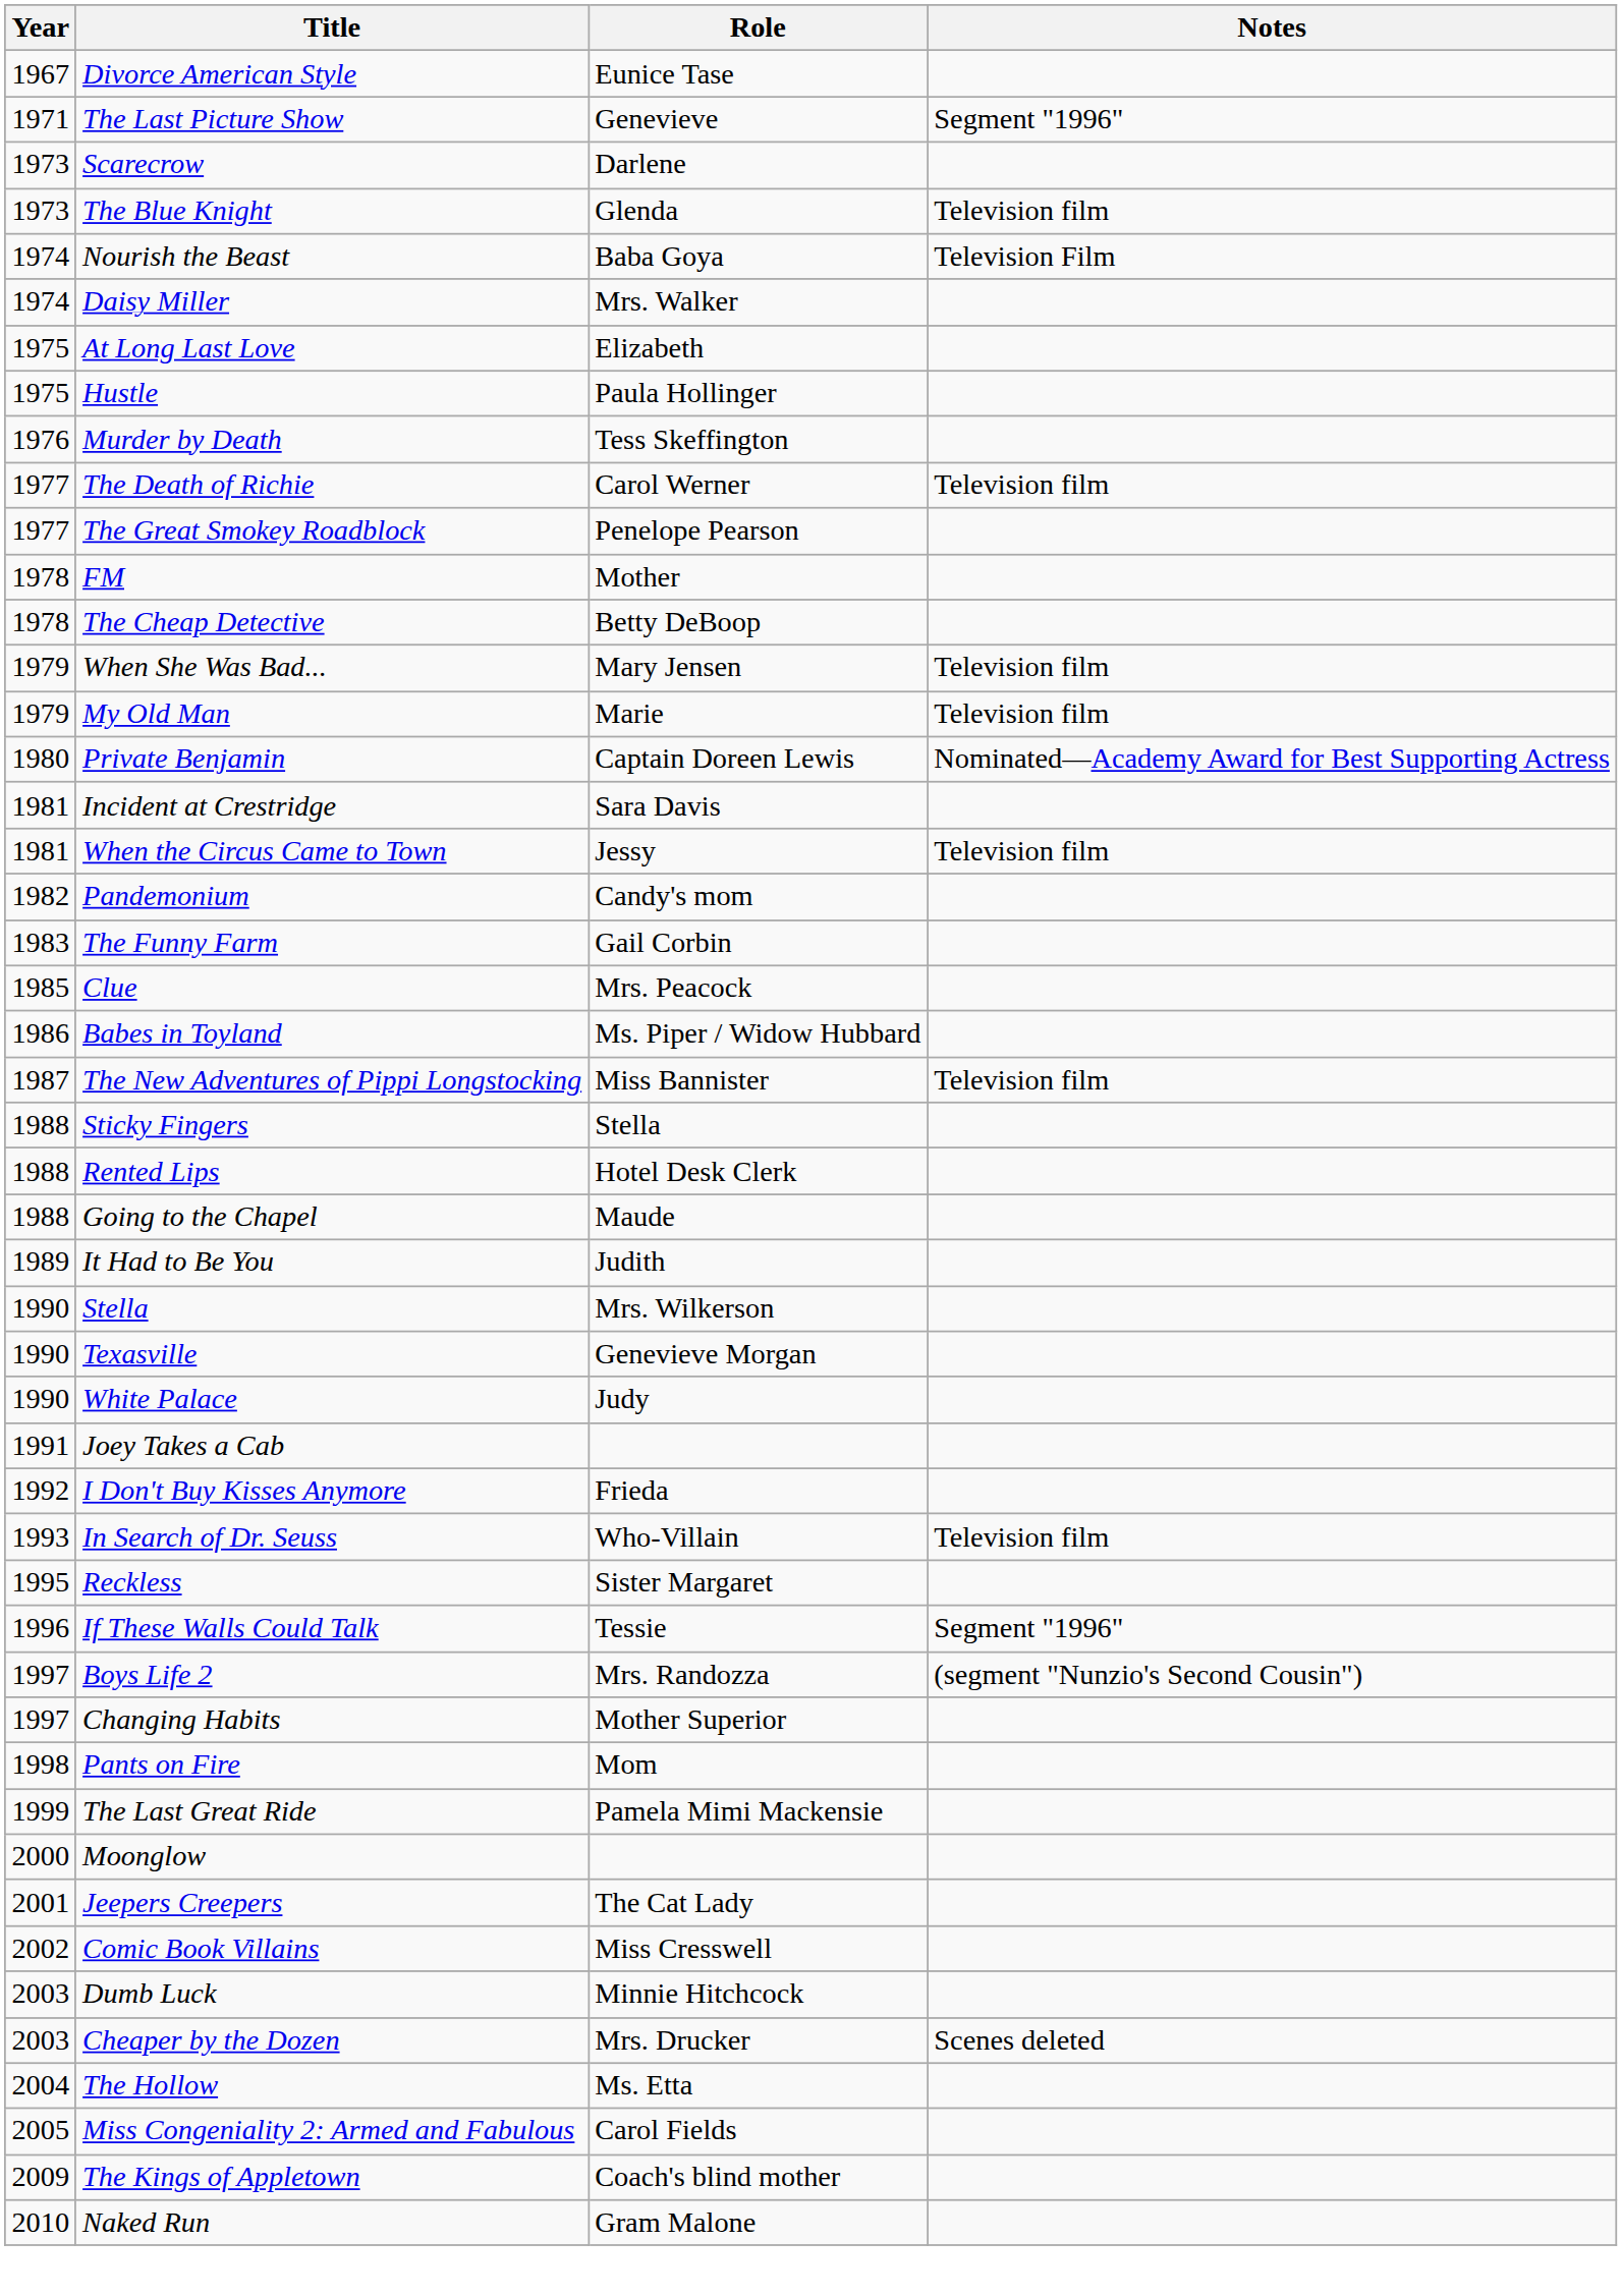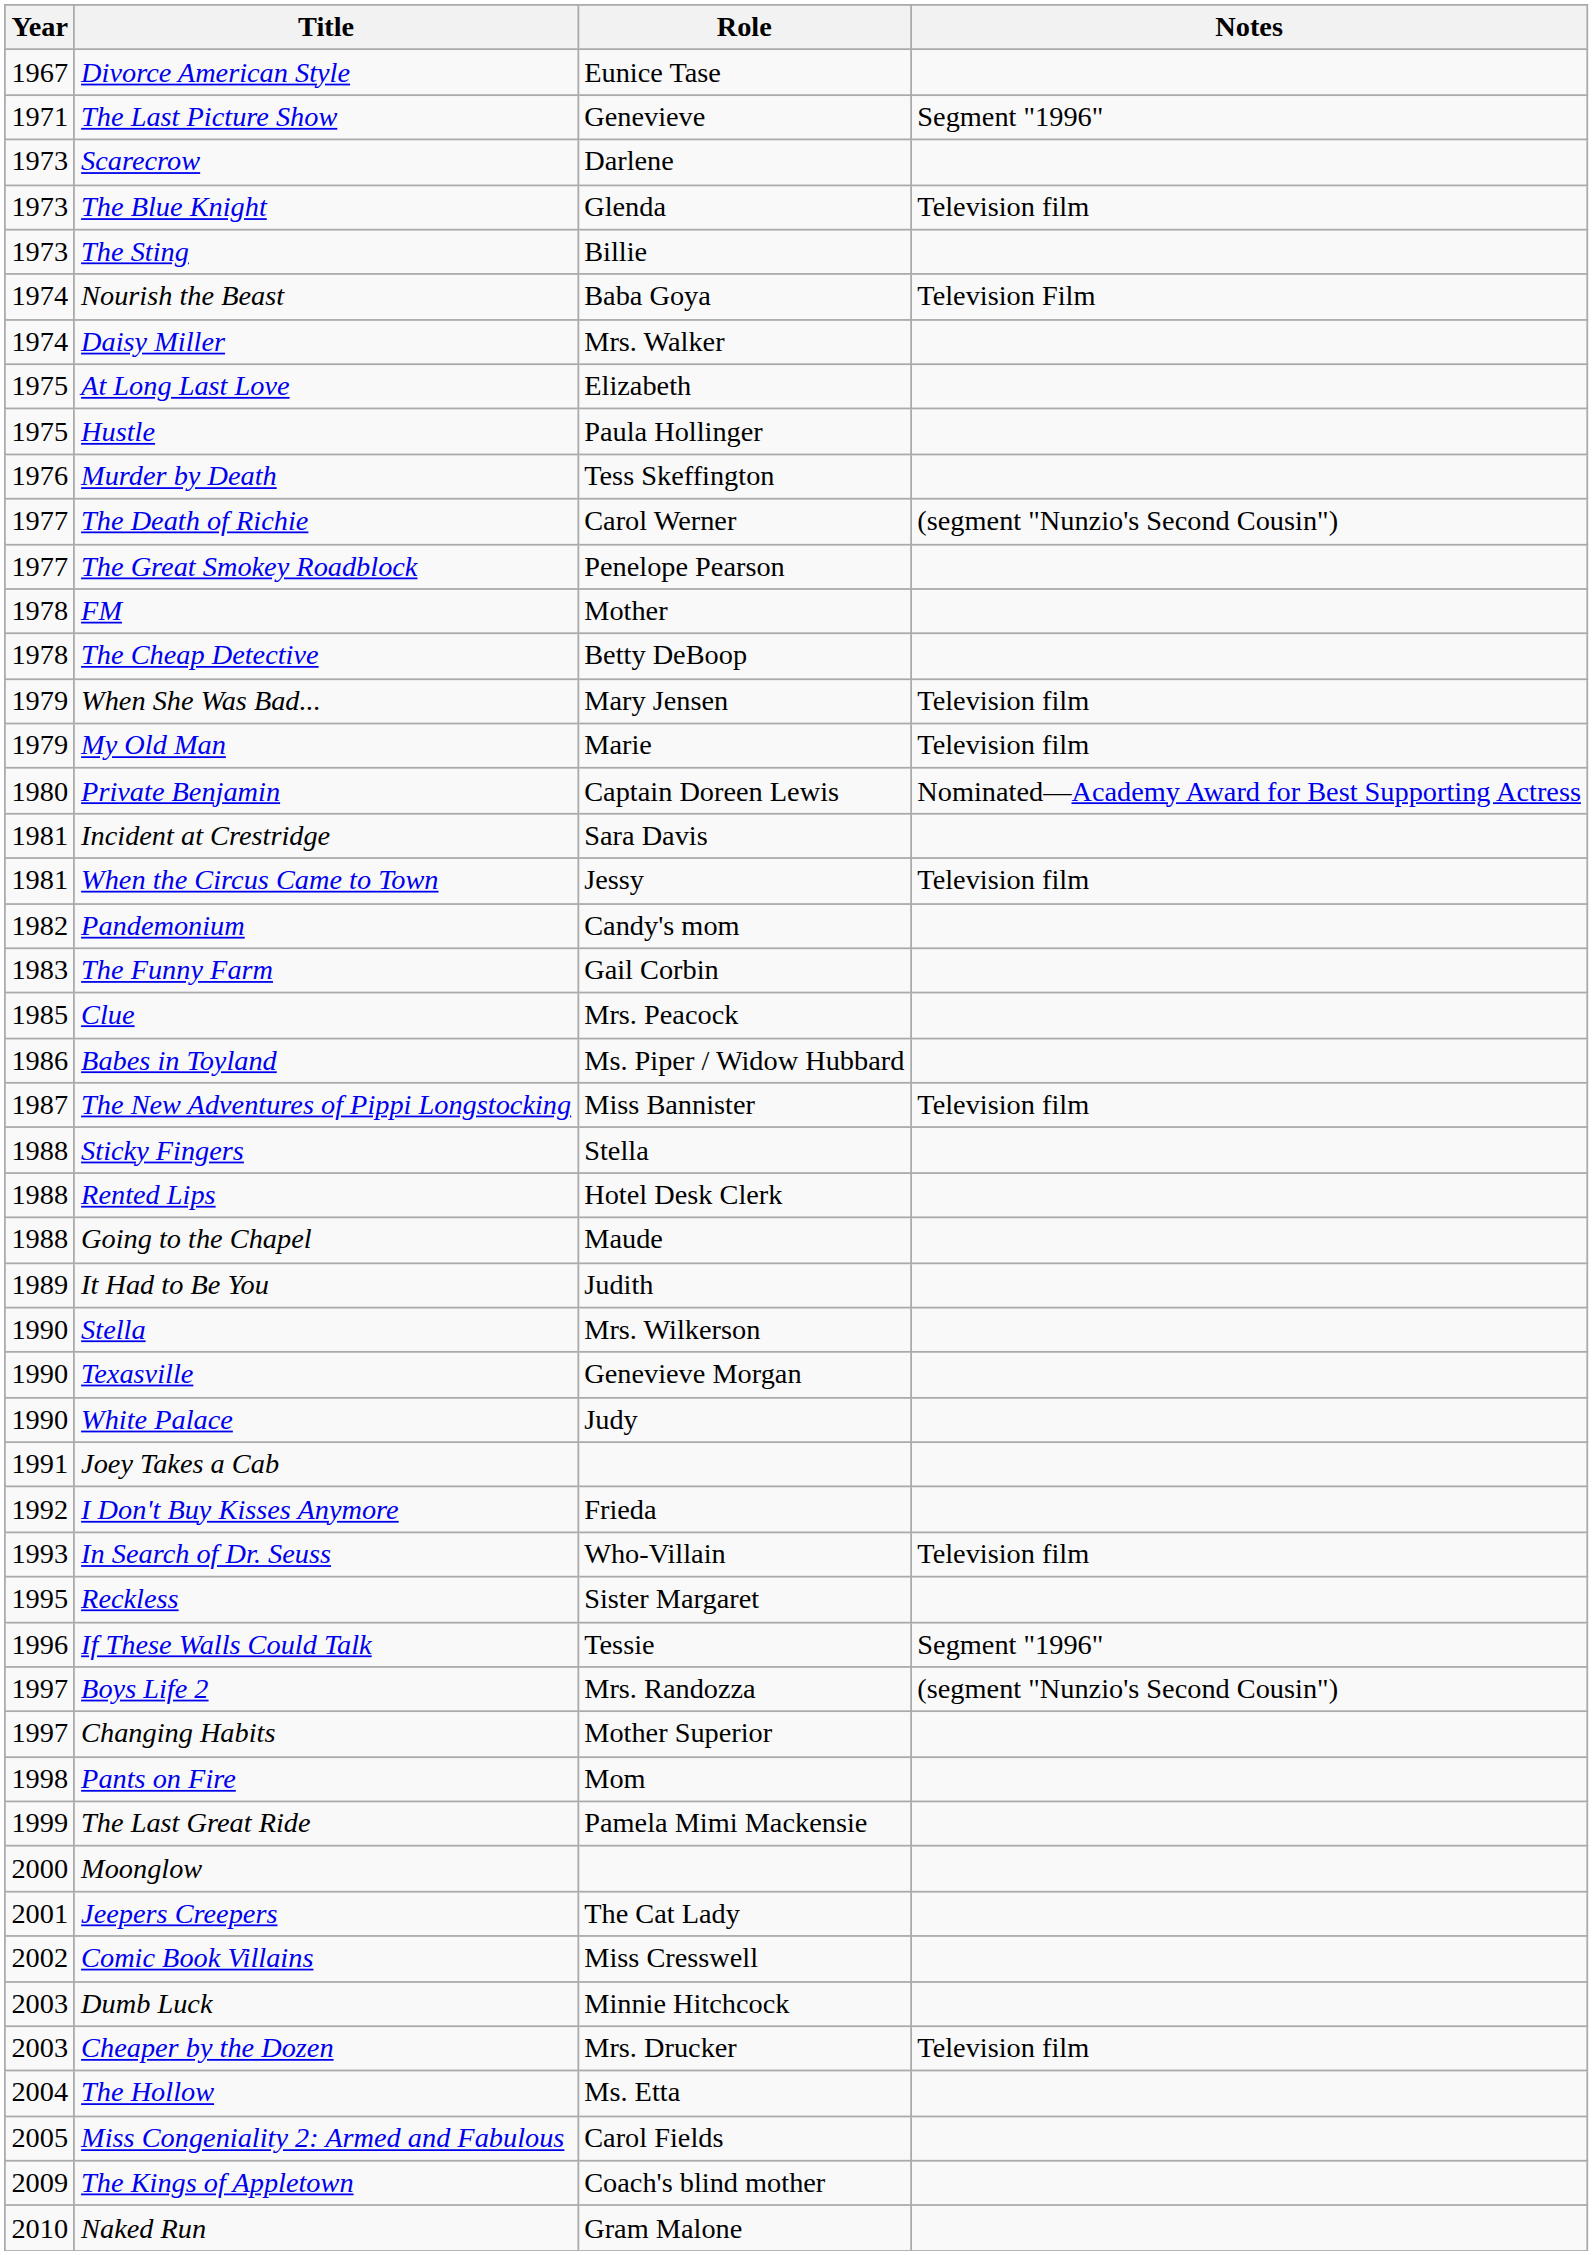 <table class="wikitable sortable">
 <tr>
 <th>Year</th>
 <th>Title</th>
 <th>Role</th>
 <th class="unsortable">Notes</th>
 </tr>
 <tr>
 <td>1967</td>
 <td><em><a href='#'>Divorce American Style</a></em></td>
 <td>Eunice Tase</td>
 <td></td>
 </tr>
 <tr>
 <td>1971</td>
 <td><em><a href='#'>The Last Picture Show</a></em></td>
 <td>Genevieve</td>
 <td>Segment "1996"</td>
 </tr>
 <tr>
 <td>1973</td>
 <td><em><a href='#'>Scarecrow</a></em></td>
 <td>Darlene</td>
 <td></td>
 </tr>
 <tr>
 <td>1973</td>
 <td><em><a href='#'>The Blue Knight</a></em></td>
 <td>Glenda</td>
 <td>Television film</td>
+</tr>
+<tr>
+<td>1973</td>
+<td><em><a href='#'>The Sting</a></em></td>
+<td>Billie</td>
+<td></td>
 </tr>
 <tr>
 <td>1974</td>
 <td><em>Nourish the Beast</em></td>
 <td>Baba Goya</td>
 <td>Television Film</td>
 </tr>
 <tr>
 <td>1974</td>
 <td><em><a href='#'>Daisy Miller</a></em></td>
 <td>Mrs. Walker</td>
 <td></td>
 </tr>
 <tr>
 <td>1975</td>
 <td><em><a href='#'>At Long Last Love</a></em></td>
 <td>Elizabeth</td>
 <td></td>
 </tr>
 <tr>
 <td>1975</td>
 <td><em><a href='#'>Hustle</a></em></td>
 <td>Paula Hollinger</td>
 <td></td>
 </tr>
 <tr>
 <td>1976</td>
 <td><em><a href='#'>Murder by Death</a></em></td>
 <td>Tess Skeffington</td>
 <td></td>
 </tr>
 <tr>
 <td>1977</td>
 <td><em><a href='#'>The Death of Richie</a></em></td>
 <td>Carol Werner</td>
-<td>Television film</td>
+<td>(segment "Nunzio's Second Cousin")</td>
 </tr>
 <tr>
 <td>1977</td>
 <td><em><a href='#'>The Great Smokey Roadblock</a></em></td>
 <td>Penelope Pearson</td>
 <td></td>
 </tr>
 <tr>
 <td>1978</td>
 <td><em><a href='#'>FM</a></em></td>
 <td>Mother</td>
 <td></td>
 </tr>
 <tr>
 <td>1978</td>
 <td><em><a href='#'>The Cheap Detective</a></em></td>
 <td>Betty DeBoop</td>
 <td></td>
 </tr>
 <tr>
 <td>1979</td>
 <td><em>When She Was Bad...</em></td>
 <td>Mary Jensen</td>
 <td>Television film</td>
 </tr>
 <tr>
 <td>1979</td>
 <td><em><a href='#'>My Old Man</a></em></td>
 <td>Marie</td>
 <td>Television film</td>
 </tr>
 <tr>
 <td>1980</td>
 <td><em><a href='#'>Private Benjamin</a></em></td>
 <td>Captain Doreen Lewis</td>
 <td>Nominated—<a href='#'>Academy Award for Best Supporting Actress</a></td>
 </tr>
 <tr>
 <td>1981</td>
 <td><em>Incident at Crestridge</em></td>
 <td>Sara Davis</td>
 </tr>
 <tr>
 <td>1981</td>
 <td><em><a href='#'>When the Circus Came to Town</a></em></td>
 <td>Jessy</td>
 <td>Television film</td>
 </tr>
 <tr>
 <td>1982</td>
 <td><em><a href='#'>Pandemonium</a></em></td>
 <td>Candy's mom</td>
 <td></td>
 </tr>
 <tr>
 <td>1983</td>
 <td><em><a href='#'>The Funny Farm</a></em></td>
 <td>Gail Corbin</td>
 <td></td>
 </tr>
 <tr>
 <td>1985</td>
 <td><em><a href='#'>Clue</a></em></td>
 <td>Mrs. Peacock</td>
 <td></td>
 </tr>
 <tr>
 <td>1986</td>
 <td><em><a href='#'>Babes in Toyland</a></em></td>
 <td>Ms. Piper / Widow Hubbard</td>
 <td></td>
 </tr>
 <tr>
 <td>1987</td>
 <td><em><a href='#'>The New Adventures of Pippi Longstocking</a></em></td>
 <td>Miss Bannister</td>
 <td>Television film</td>
 </tr>
 <tr>
 <td>1988</td>
 <td><em><a href='#'>Sticky Fingers</a></em></td>
 <td>Stella</td>
 <td></td>
 </tr>
 <tr>
 <td>1988</td>
 <td><em><a href='#'>Rented Lips</a></em></td>
 <td>Hotel Desk Clerk</td>
 <td></td>
 </tr>
 <tr>
 <td>1988</td>
 <td><em>Going to the Chapel</em></td>
 <td>Maude</td>
 <td></td>
 </tr>
 <tr>
 <td>1989</td>
 <td><em>It Had to Be You</em></td>
 <td>Judith</td>
 <td></td>
 </tr>
 <tr>
 <td>1990</td>
 <td><em><a href='#'>Stella</a></em></td>
 <td>Mrs. Wilkerson</td>
 <td></td>
 </tr>
 <tr>
 <td>1990</td>
 <td><em><a href='#'>Texasville</a></em></td>
 <td>Genevieve Morgan</td>
 <td></td>
 </tr>
 <tr>
 <td>1990</td>
 <td><em><a href='#'>White Palace</a></em></td>
 <td>Judy</td>
 <td></td>
 </tr>
 <tr>
 <td>1991</td>
 <td><em>Joey Takes a Cab</em></td>
 <td></td>
 <td></td>
 </tr>
 <tr>
 <td>1992</td>
 <td><em><a href='#'>I Don't Buy Kisses Anymore</a></em></td>
 <td>Frieda</td>
 <td></td>
 </tr>
 <tr>
 <td>1993</td>
 <td><em><a href='#'>In Search of Dr. Seuss</a></em></td>
 <td>Who-Villain</td>
 <td>Television film</td>
 </tr>
 <tr>
 <td>1995</td>
 <td><em><a href='#'>Reckless</a></em></td>
 <td>Sister Margaret</td>
 <td></td>
 </tr>
 <tr>
 <td>1996</td>
 <td><em><a href='#'>If These Walls Could Talk</a></em></td>
 <td>Tessie</td>
 <td>Segment "1996"</td>
 </tr>
 <tr>
 <td>1997</td>
 <td><em><a href='#'>Boys Life 2</a></em></td>
 <td>Mrs. Randozza</td>
 <td>(segment "Nunzio's Second Cousin")</td>
 </tr>
 <tr>
 <td>1997</td>
 <td><em>Changing Habits</em></td>
 <td>Mother Superior</td>
 <td></td>
 </tr>
 <tr>
 <td>1998</td>
 <td><em><a href='#'>Pants on Fire</a></em></td>
 <td>Mom</td>
 <td></td>
 </tr>
 <tr>
 <td>1999</td>
 <td><em>The Last Great Ride</em></td>
 <td>Pamela Mimi Mackensie</td>
 <td></td>
 </tr>
 <tr>
 <td>2000</td>
 <td><em>Moonglow</em></td>
 <td></td>
 <td></td>
 </tr>
 <tr>
 <td>2001</td>
 <td><em><a href='#'>Jeepers Creepers</a></em></td>
 <td>The Cat Lady</td>
 <td></td>
 </tr>
 <tr>
 <td>2002</td>
 <td><em><a href='#'>Comic Book Villains</a></em></td>
 <td>Miss Cresswell</td>
 <td></td>
 </tr>
 <tr>
 <td>2003</td>
 <td><em>Dumb Luck</em></td>
 <td>Minnie Hitchcock</td>
 <td></td>
 </tr>
 <tr>
 <td>2003</td>
 <td><em><a href='#'>Cheaper by the Dozen</a></em></td>
 <td>Mrs. Drucker</td>
-<td>Scenes deleted</td>
+<td>Television film</td>
 </tr>
 <tr>
 <td>2004</td>
 <td><em><a href='#'>The Hollow</a></em></td>
 <td>Ms. Etta</td>
 <td></td>
 </tr>
 <tr>
 <td>2005</td>
 <td><em><a href='#'>Miss Congeniality 2: Armed and Fabulous</a></em></td>
 <td>Carol Fields</td>
 <td></td>
 </tr>
 <tr>
 <td>2009</td>
 <td><em><a href='#'>The Kings of Appletown</a></em></td>
 <td>Coach's blind mother</td>
 <td></td>
 </tr>
 <tr>
 <td>2010</td>
 <td><em>Naked Run</em></td>
 <td>Gram Malone</td>
 <td></td>
 </tr>
 </table>
